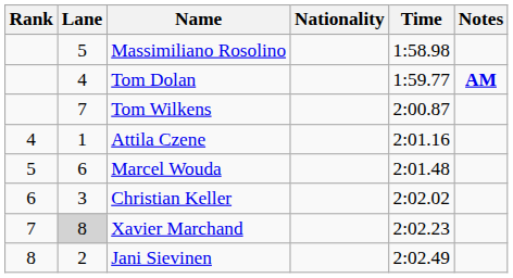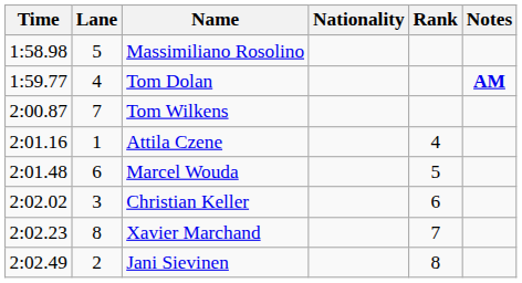 <table class="wikitable sortable" style="text-align:center">
 <tr>
-<th>Rank</th>
+<th>Time</th>
 <th>Lane</th>
 <th>Name</th>
 <th>Nationality</th>
-<th>Time</th>
+<th>Rank</th>
 <th>Notes</th>
 </tr>
 <tr>
-<td></td>
+<td>1:58.98</td>
 <td>5</td>
 <td align=left><a href='#'>Massimiliano Rosolino</a></td>
 <td align=left></td>
-<td>1:58.98</td>
+<td></td>
 <td></td>
 </tr>
 <tr>
-<td></td>
+<td>1:59.77</td>
 <td>4</td>
 <td align=left><a href='#'>Tom Dolan</a></td>
 <td align=left></td>
-<td>1:59.77</td>
+<td></td>
 <td><strong><a href='#'>AM</a></strong></td>
 </tr>
 <tr>
-<td></td>
+<td>2:00.87</td>
 <td>7</td>
 <td align=left><a href='#'>Tom Wilkens</a></td>
 <td align=left></td>
-<td>2:00.87</td>
+<td></td>
 <td></td>
 </tr>
 <tr>
-<td>4</td>
+<td>2:01.16</td>
 <td>1</td>
 <td align=left><a href='#'>Attila Czene</a></td>
 <td align=left></td>
-<td>2:01.16</td>
+<td>4</td>
 <td></td>
 </tr>
 <tr>
-<td>5</td>
+<td>2:01.48</td>
 <td>6</td>
 <td align=left><a href='#'>Marcel Wouda</a></td>
 <td align=left></td>
-<td>2:01.48</td>
+<td>5</td>
 <td></td>
 </tr>
 <tr>
-<td>6</td>
+<td>2:02.02</td>
 <td>3</td>
 <td align=left><a href='#'>Christian Keller</a></td>
 <td align=left></td>
-<td>2:02.02</td>
+<td>6</td>
 <td></td>
 </tr>
 <tr>
-<td>7</td>
-<td style="background: lightgrey;">8</td>
+<td>2:02.23</td>
+<td>8</td>
 <td align=left><a href='#'>Xavier Marchand</a></td>
 <td align=left></td>
-<td>2:02.23</td>
+<td>7</td>
 <td></td>
 </tr>
 <tr>
-<td>8</td>
+<td>2:02.49</td>
 <td>2</td>
 <td align=left><a href='#'>Jani Sievinen</a></td>
 <td align=left></td>
-<td>2:02.49</td>
+<td>8</td>
 <td></td>
 </tr>
 </table>
